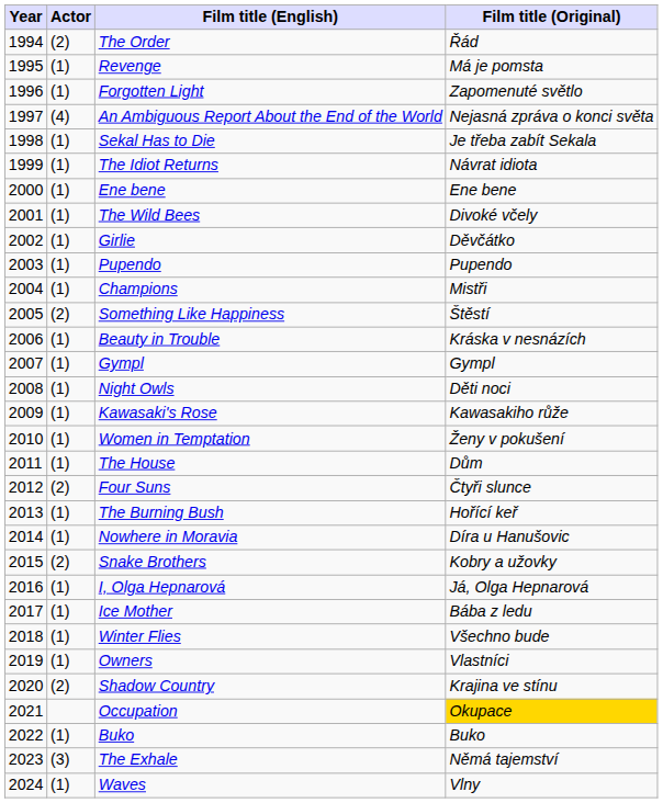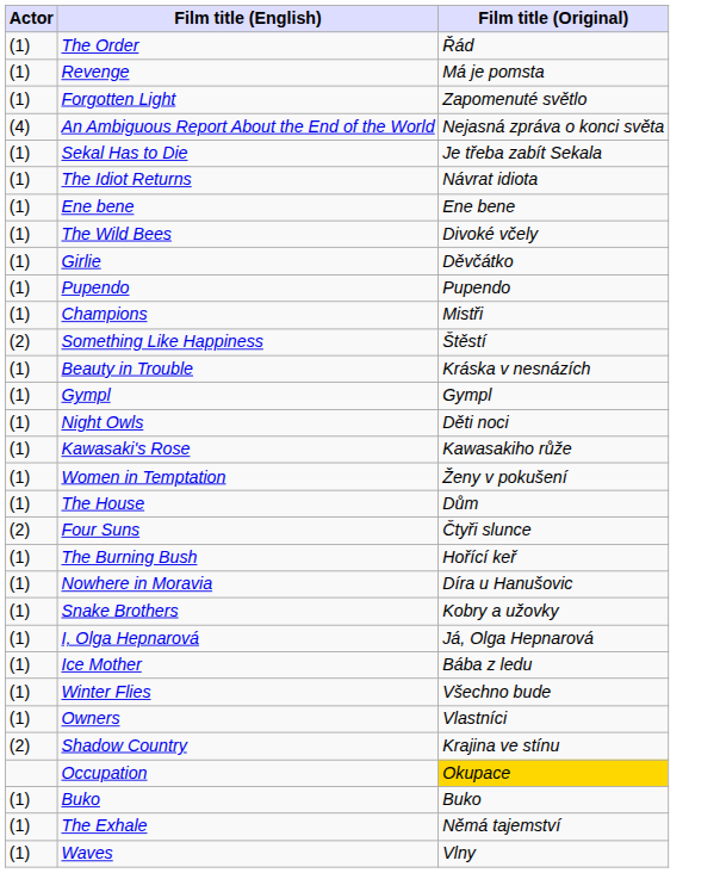 <table class="wikitable sortable">
 <tr>
-<th style="background:#DDDDFF;">Year</th>
 <th style="background:#DDDDFF;">Actor</th>
 <th style="background:#DDDDFF;">Film title (English)</th>
 <th style="background:#DDDDFF;">Film title (Original)</th>
 </tr>
 <tr>
-<td>1994</td>
-<td> (2)</td>
+<td> (1)</td>
 <td><em><a href='#'>The Order</a></em></td>
 <td><em>Řád</em></td>
 </tr>
 <tr>
-<td>1995</td>
 <td> (1)</td>
 <td><em><a href='#'>Revenge</a></em></td>
 <td><em>Má je pomsta</em></td>
 </tr>
 <tr>
-<td>1996</td>
 <td> (1)</td>
 <td><em><a href='#'>Forgotten Light</a></em></td>
 <td><em>Zapomenuté světlo</em></td>
 </tr>
 <tr>
-<td>1997</td>
 <td> (4)</td>
 <td><em><a href='#'>An Ambiguous Report About the End of the World</a></em></td>
 <td><em>Nejasná zpráva o konci světa</em></td>
 </tr>
 <tr>
-<td>1998</td>
 <td> (1)</td>
 <td><em><a href='#'>Sekal Has to Die</a></em></td>
 <td><em>Je třeba zabít Sekala</em></td>
 </tr>
 <tr>
-<td>1999</td>
 <td> (1)</td>
 <td><em><a href='#'>The Idiot Returns</a></em></td>
 <td><em>Návrat idiota</em></td>
 </tr>
 <tr>
-<td>2000</td>
 <td> (1)</td>
 <td><em><a href='#'>Ene bene</a></em></td>
 <td><em>Ene bene</em></td>
 </tr>
 <tr>
-<td>2001</td>
 <td> (1)</td>
 <td><em><a href='#'>The Wild Bees</a></em></td>
 <td><em>Divoké včely</em></td>
 </tr>
 <tr>
-<td>2002</td>
 <td> (1)</td>
 <td><em><a href='#'>Girlie</a></em></td>
 <td><em>Děvčátko</em></td>
 </tr>
 <tr>
-<td>2003</td>
 <td> (1)</td>
 <td><em><a href='#'>Pupendo</a></em></td>
 <td><em>Pupendo</em></td>
 </tr>
 <tr>
-<td>2004</td>
 <td> (1)</td>
 <td><em><a href='#'>Champions</a></em></td>
 <td><em>Mistři</em></td>
 </tr>
 <tr>
-<td>2005</td>
 <td> (2)</td>
 <td><em><a href='#'>Something Like Happiness</a></em></td>
 <td><em>Štěstí</em></td>
 </tr>
 <tr>
-<td>2006</td>
 <td> (1)</td>
 <td><em><a href='#'>Beauty in Trouble</a></em></td>
 <td><em>Kráska v nesnázích</em></td>
 </tr>
 <tr>
-<td>2007</td>
 <td> (1)</td>
 <td><em><a href='#'>Gympl</a></em></td>
 <td><em>Gympl</em></td>
 </tr>
 <tr>
-<td>2008</td>
 <td> (1)</td>
 <td><em><a href='#'>Night Owls</a></em></td>
 <td><em>Děti noci</em></td>
 </tr>
 <tr>
-<td>2009</td>
 <td> (1)</td>
 <td><em><a href='#'>Kawasaki's Rose</a></em></td>
 <td><em>Kawasakiho růže</em></td>
 </tr>
 <tr>
-<td>2010</td>
 <td> (1)</td>
 <td><em><a href='#'>Women in Temptation</a></em></td>
 <td><em>Ženy v pokušení</em></td>
 </tr>
 <tr>
-<td>2011</td>
 <td> (1)</td>
 <td><em><a href='#'>The House</a></em></td>
 <td><em>Dům</em></td>
 </tr>
 <tr>
-<td>2012</td>
 <td> (2)</td>
 <td><em><a href='#'>Four Suns</a></em></td>
 <td><em>Čtyři slunce</em></td>
 </tr>
 <tr>
-<td>2013</td>
 <td> (1)</td>
 <td><em><a href='#'>The Burning Bush</a></em></td>
 <td><em>Hořící keř</em></td>
 </tr>
 <tr>
-<td>2014</td>
 <td> (1)</td>
 <td><em><a href='#'>Nowhere in Moravia</a></em></td>
 <td><em>Díra u Hanušovic</em></td>
 </tr>
 <tr>
-<td>2015</td>
-<td> (2)</td>
+<td> (1)</td>
 <td><em><a href='#'>Snake Brothers</a></em></td>
 <td><em>Kobry a užovky</em></td>
 </tr>
 <tr>
-<td>2016</td>
 <td> (1)</td>
 <td><em><a href='#'>I, Olga Hepnarová</a></em></td>
 <td><em>Já, Olga Hepnarová</em></td>
 </tr>
 <tr>
-<td>2017</td>
 <td> (1)</td>
 <td><em><a href='#'>Ice Mother</a></em></td>
 <td><em>Bába z ledu</em></td>
 </tr>
 <tr>
-<td>2018</td>
 <td> (1)</td>
 <td><em><a href='#'>Winter Flies</a></em></td>
 <td><em>Všechno bude</em></td>
 </tr>
 <tr>
-<td>2019</td>
 <td> (1)</td>
 <td><em><a href='#'>Owners</a></em></td>
 <td><em>Vlastníci</em></td>
 </tr>
 <tr>
-<td>2020</td>
 <td> (2)</td>
 <td><em><a href='#'>Shadow Country</a></em></td>
 <td><em>Krajina ve stínu</em></td>
 </tr>
 <tr>
-<td>2021</td>
 <td></td>
 <td><em><a href='#'>Occupation</a></em></td>
 <td style="background: gold;"><em>Okupace</em></td>
 </tr>
 <tr>
-<td>2022</td>
 <td> (1)</td>
 <td><em><a href='#'>Buko</a></em></td>
 <td><em>Buko</em></td>
 </tr>
 <tr>
-<td>2023</td>
-<td> (3)</td>
+<td> (1)</td>
 <td><em><a href='#'>The Exhale</a></em></td>
 <td><em>Němá tajemství</em></td>
 </tr>
 <tr>
-<td>2024</td>
 <td> (1)</td>
 <td><em><a href='#'>Waves</a></em></td>
 <td><em>Vlny</em></td>
 </tr>
 </table>
